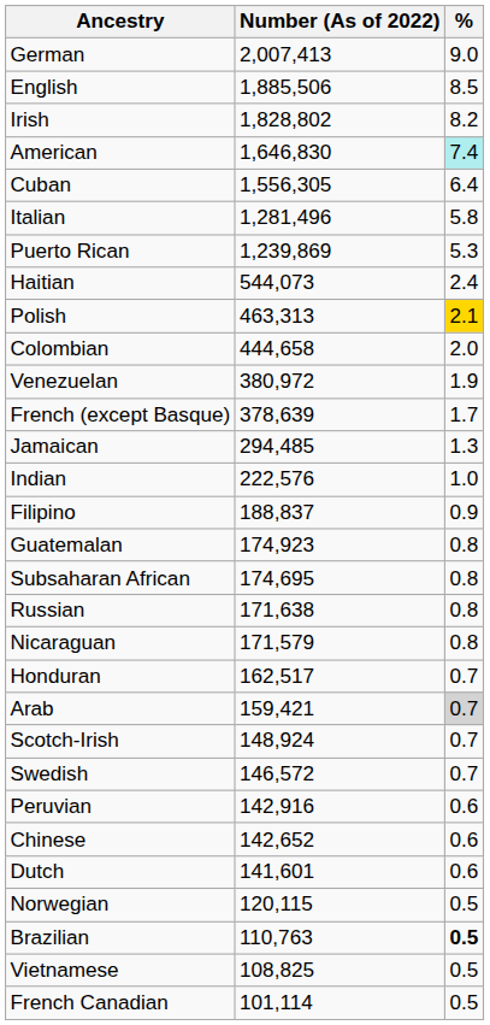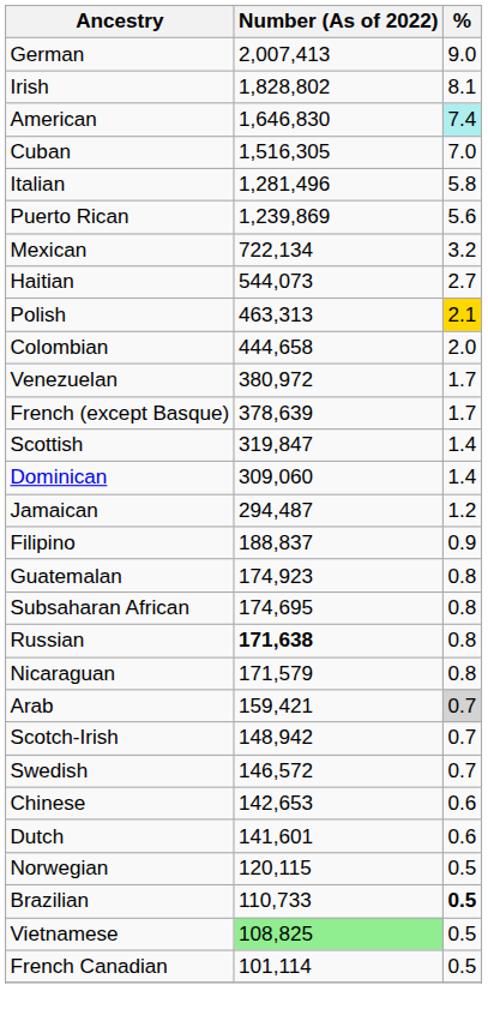 <table class="wikitable sortable">
 <tr>
 <th>Ancestry</th>
 <th>Number (As of 2022)</th>
 <th>%</th>
 </tr>
 <tr>
 <td>German</td>
 <td>2,007,413</td>
 <td>9.0</td>
 </tr>
 <tr>
-<td>English</td>
-<td>1,885,506</td>
-<td>8.5</td>
-</tr>
-<tr>
 <td>Irish</td>
 <td>1,828,802</td>
-<td>8.2</td>
+<td>8.1</td>
 </tr>
 <tr>
 <td>American</td>
 <td>1,646,830</td>
 <td style="background: paleturquoise;">7.4</td>
 </tr>
 <tr>
 <td>Cuban</td>
-<td>1,556,305</td>
-<td>6.4</td>
+<td>1,516,305</td>
+<td>7.0</td>
 </tr>
 <tr>
 <td>Italian</td>
 <td>1,281,496</td>
 <td>5.8</td>
 </tr>
 <tr>
 <td>Puerto Rican</td>
 <td>1,239,869</td>
-<td>5.3</td>
+<td>5.6</td>
+</tr>
+<tr>
+<td>Mexican</td>
+<td>722,134</td>
+<td>3.2</td>
 </tr>
 <tr>
 <td>Haitian</td>
 <td>544,073</td>
-<td>2.4</td>
+<td>2.7</td>
 </tr>
 <tr>
 <td>Polish</td>
 <td>463,313</td>
 <td style="background: gold;">2.1</td>
 </tr>
 <tr>
 <td>Colombian</td>
 <td>444,658</td>
 <td>2.0</td>
 </tr>
 <tr>
 <td>Venezuelan</td>
 <td>380,972</td>
-<td>1.9</td>
+<td>1.7</td>
 </tr>
 <tr>
 <td>French (except Basque)</td>
 <td>378,639</td>
 <td>1.7</td>
 </tr>
 <tr>
-<td>Jamaican</td>
-<td>294,485</td>
-<td>1.3</td>
+<td>Scottish</td>
+<td>319,847</td>
+<td>1.4</td>
 </tr>
 <tr>
-<td>Indian</td>
-<td>222,576</td>
-<td>1.0</td>
+<td><a href='#'>Dominican</a></td>
+<td>309,060</td>
+<td>1.4</td>
+</tr>
+<tr>
+<td>Jamaican</td>
+<td>294,487</td>
+<td>1.2</td>
 </tr>
 <tr>
 <td>Filipino</td>
 <td>188,837</td>
 <td>0.9</td>
 </tr>
 <tr>
 <td>Guatemalan</td>
 <td>174,923</td>
 <td>0.8</td>
 </tr>
 <tr>
 <td>Subsaharan African</td>
 <td>174,695</td>
 <td>0.8</td>
 </tr>
 <tr>
 <td>Russian</td>
-<td>171,638</td>
+<td><strong>171,638</strong></td>
 <td>0.8</td>
 </tr>
 <tr>
 <td>Nicaraguan</td>
 <td>171,579</td>
 <td>0.8</td>
 </tr>
 <tr>
-<td>Honduran</td>
-<td>162,517</td>
-<td>0.7</td>
-</tr>
-<tr>
 <td>Arab</td>
 <td>159,421</td>
 <td style="background: lightgrey;">0.7</td>
 </tr>
 <tr>
 <td>Scotch-Irish</td>
-<td>148,924</td>
+<td>148,942</td>
 <td>0.7</td>
 </tr>
 <tr>
 <td>Swedish</td>
 <td>146,572</td>
 <td>0.7</td>
 </tr>
 <tr>
-<td>Peruvian</td>
-<td>142,916</td>
-<td>0.6</td>
-</tr>
-<tr>
 <td>Chinese</td>
-<td>142,652</td>
+<td>142,653</td>
 <td>0.6</td>
 </tr>
 <tr>
 <td>Dutch</td>
 <td>141,601</td>
 <td>0.6</td>
 </tr>
 <tr>
 <td>Norwegian</td>
 <td>120,115</td>
 <td>0.5</td>
 </tr>
 <tr>
 <td>Brazilian</td>
-<td>110,763</td>
+<td>110,733</td>
 <td><strong>0.5</strong></td>
 </tr>
 <tr>
 <td>Vietnamese</td>
-<td>108,825</td>
+<td style="background: lightgreen;">108,825</td>
 <td>0.5</td>
 </tr>
 <tr>
 <td>French Canadian</td>
 <td>101,114</td>
 <td>0.5</td>
 </tr>
 <tr class="sortbottom">
 </tr>
 <tr>
 </tr>
 </table>
